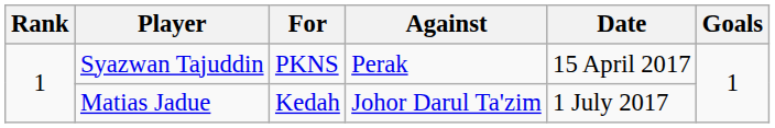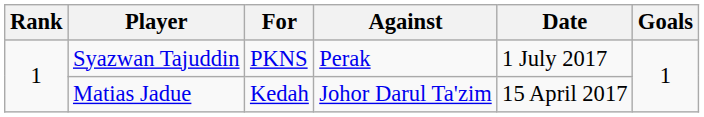 <table class="wikitable" style="text-align:center">
 <tr>
 <th>Rank</th>
 <th>Player</th>
 <th>For</th>
 <th>Against</th>
 <th>Date</th>
 <th>Goals</th>
 </tr>
 <tr>
 <td rowspan="2">1</td>
 <td style="text-align:left;"> <a href='#'>Syazwan Tajuddin</a></td>
 <td style="text-align:left;"><a href='#'>PKNS</a></td>
 <td style="text-align:left;"><a href='#'>Perak</a></td>
-<td style="text-align:left;">15 April 2017</td>
+<td style="text-align:left;">1 July 2017</td>
 <td rowspan="2">1</td>
 </tr>
 <tr>
 <td style="text-align:left;"> <a href='#'>Matias Jadue</a></td>
 <td style="text-align:left;"><a href='#'>Kedah</a></td>
 <td style="text-align:left;"><a href='#'>Johor Darul Ta'zim</a></td>
-<td style="text-align:left;">1 July 2017</td>
+<td style="text-align:left;">15 April 2017</td>
 </tr>
 </table>
